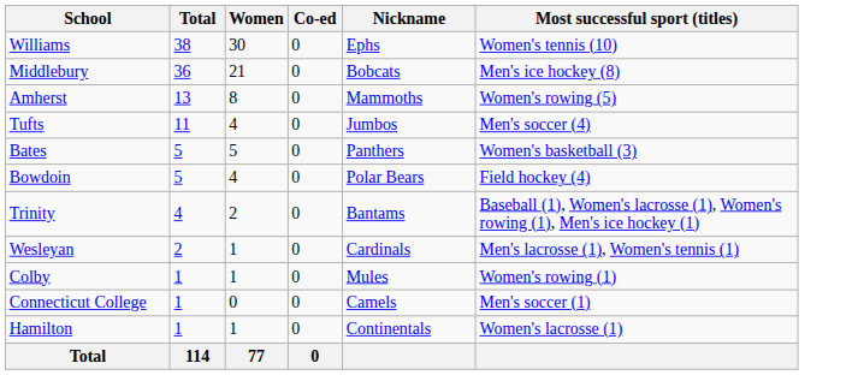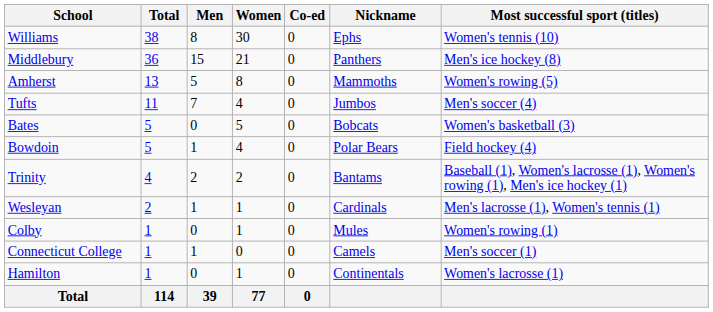 <table class="wikitable sortable">
 <tr>
 <th width=150>School</th>
 <th width=45>Total</th>
+<th width=45>Men</th>
 <th width=45>Women</th>
 <th width=45>Co-ed</th>
 <th width=120>Nickname</th>
 <th width=300>Most successful sport (titles)</th>
 </tr>
 <tr>
 <td><a href='#'>Williams</a></td>
 <td><a href='#'>38</a></td>
+<td>8</td>
 <td>30</td>
 <td>0</td>
 <td><a href='#'>Ephs</a></td>
 <td><a href='#'>Women's tennis (10)</a></td>
 </tr>
 <tr>
 <td><a href='#'>Middlebury</a></td>
 <td><a href='#'>36</a></td>
+<td>15</td>
 <td>21</td>
 <td>0</td>
-<td><a href='#'>Bobcats</a></td>
+<td><a href='#'>Panthers</a></td>
 <td><a href='#'>Men's ice hockey (8)</a></td>
 </tr>
 <tr>
 <td><a href='#'>Amherst</a></td>
 <td><a href='#'>13</a></td>
+<td>5</td>
 <td>8</td>
 <td>0</td>
 <td><a href='#'>Mammoths</a></td>
 <td><a href='#'>Women's rowing (5)</a></td>
 </tr>
 <tr>
 <td><a href='#'>Tufts</a></td>
 <td><a href='#'>11</a></td>
+<td>7</td>
 <td>4</td>
 <td>0</td>
 <td><a href='#'>Jumbos</a></td>
 <td><a href='#'>Men's soccer (4)</a></td>
 </tr>
 <tr>
 <td><a href='#'>Bates</a></td>
 <td><a href='#'>5</a></td>
+<td>0</td>
 <td>5</td>
 <td>0</td>
-<td><a href='#'>Panthers</a></td>
+<td><a href='#'>Bobcats</a></td>
 <td><a href='#'>Women's basketball (3)</a></td>
 </tr>
 <tr>
 <td><a href='#'>Bowdoin</a></td>
 <td><a href='#'>5</a></td>
+<td>1</td>
 <td>4</td>
 <td>0</td>
 <td><a href='#'>Polar Bears</a></td>
 <td><a href='#'>Field hockey (4)</a></td>
 </tr>
 <tr>
 <td><a href='#'>Trinity</a></td>
 <td><a href='#'>4</a></td>
 <td>2</td>
+<td>2</td>
 <td>0</td>
 <td><a href='#'>Bantams</a></td>
 <td><a href='#'>Baseball (1)</a>, <a href='#'>Women's lacrosse (1)</a>, <a href='#'>Women's rowing (1)</a>, <a href='#'>Men's ice hockey (1)</a></td>
 </tr>
 <tr>
 <td><a href='#'>Wesleyan</a></td>
 <td><a href='#'>2</a></td>
 <td>1</td>
+<td>1</td>
 <td>0</td>
 <td><a href='#'>Cardinals</a></td>
 <td><a href='#'>Men's lacrosse (1)</a>, <a href='#'>Women's tennis (1)</a></td>
 </tr>
 <tr>
 <td><a href='#'>Colby</a></td>
 <td><a href='#'>1</a></td>
+<td>0</td>
 <td>1</td>
 <td>0</td>
 <td><a href='#'>Mules</a></td>
 <td><a href='#'>Women's rowing (1)</a></td>
 </tr>
 <tr>
 <td><a href='#'>Connecticut College</a></td>
 <td><a href='#'>1</a></td>
+<td>1</td>
 <td>0</td>
 <td>0</td>
 <td><a href='#'>Camels</a></td>
 <td><a href='#'>Men's soccer (1)</a></td>
 </tr>
 <tr>
 <td><a href='#'>Hamilton</a></td>
 <td><a href='#'>1</a></td>
+<td>0</td>
 <td>1</td>
 <td>0</td>
 <td><a href='#'>Continentals</a></td>
 <td><a href='#'>Women's lacrosse (1)</a></td>
 </tr>
 <tr>
 <th>Total</th>
 <th>114</th>
+<th>39</th>
 <th>77</th>
 <th>0</th>
 <th></th>
 <th></th>
 </tr>
 </table>
